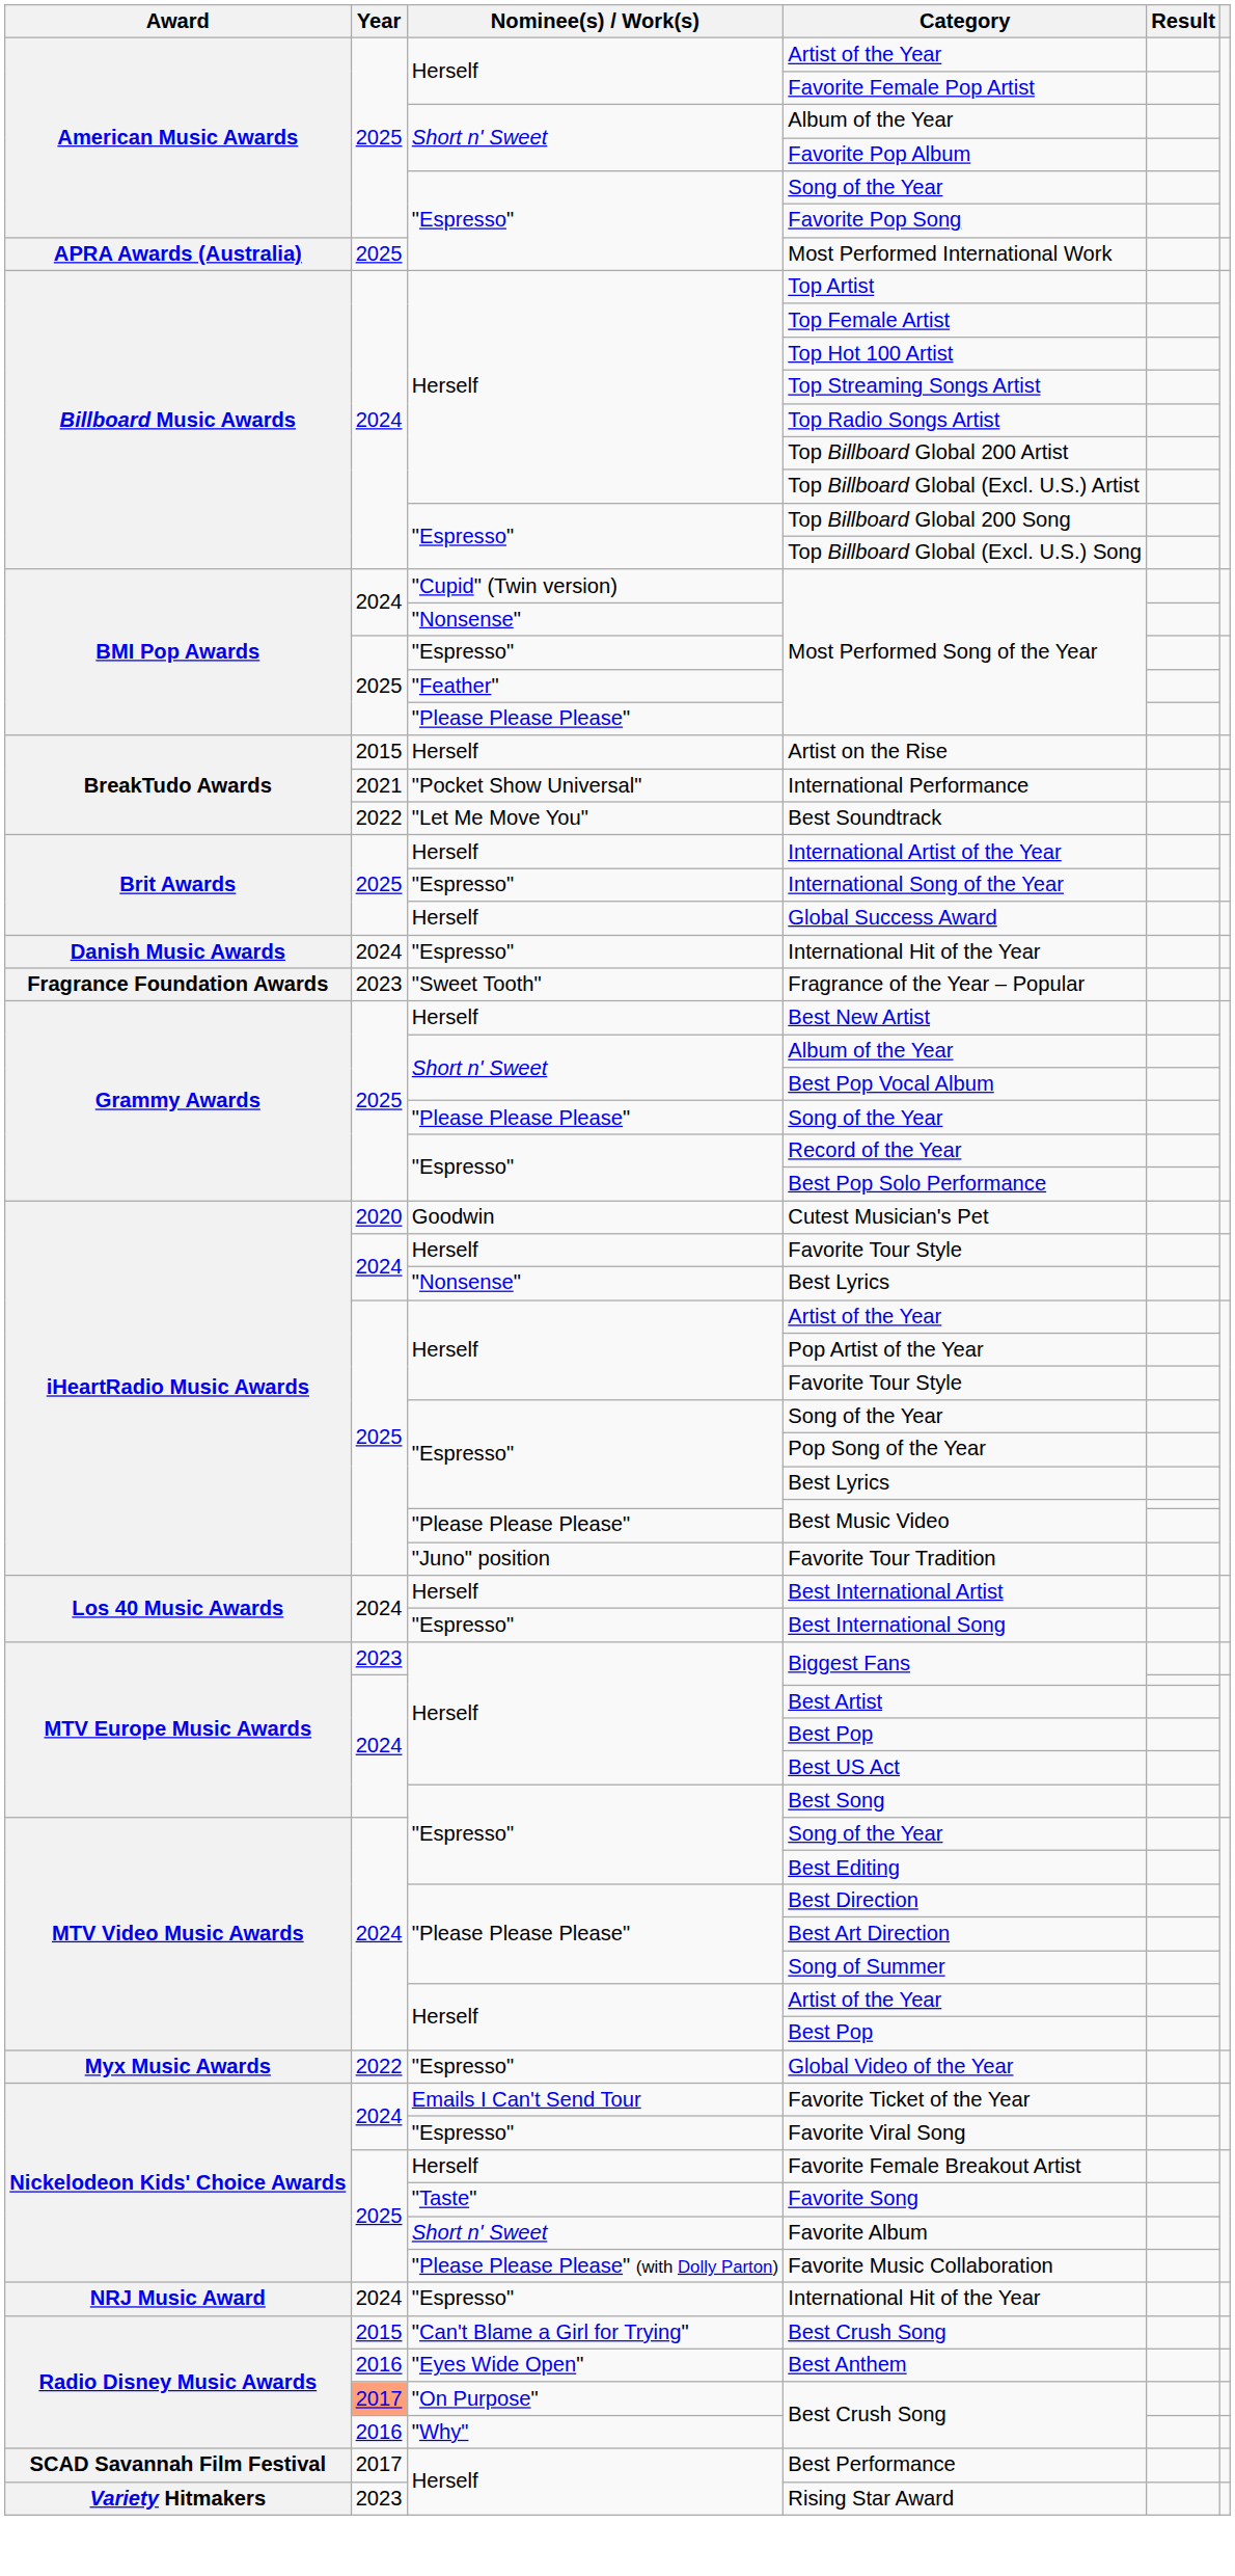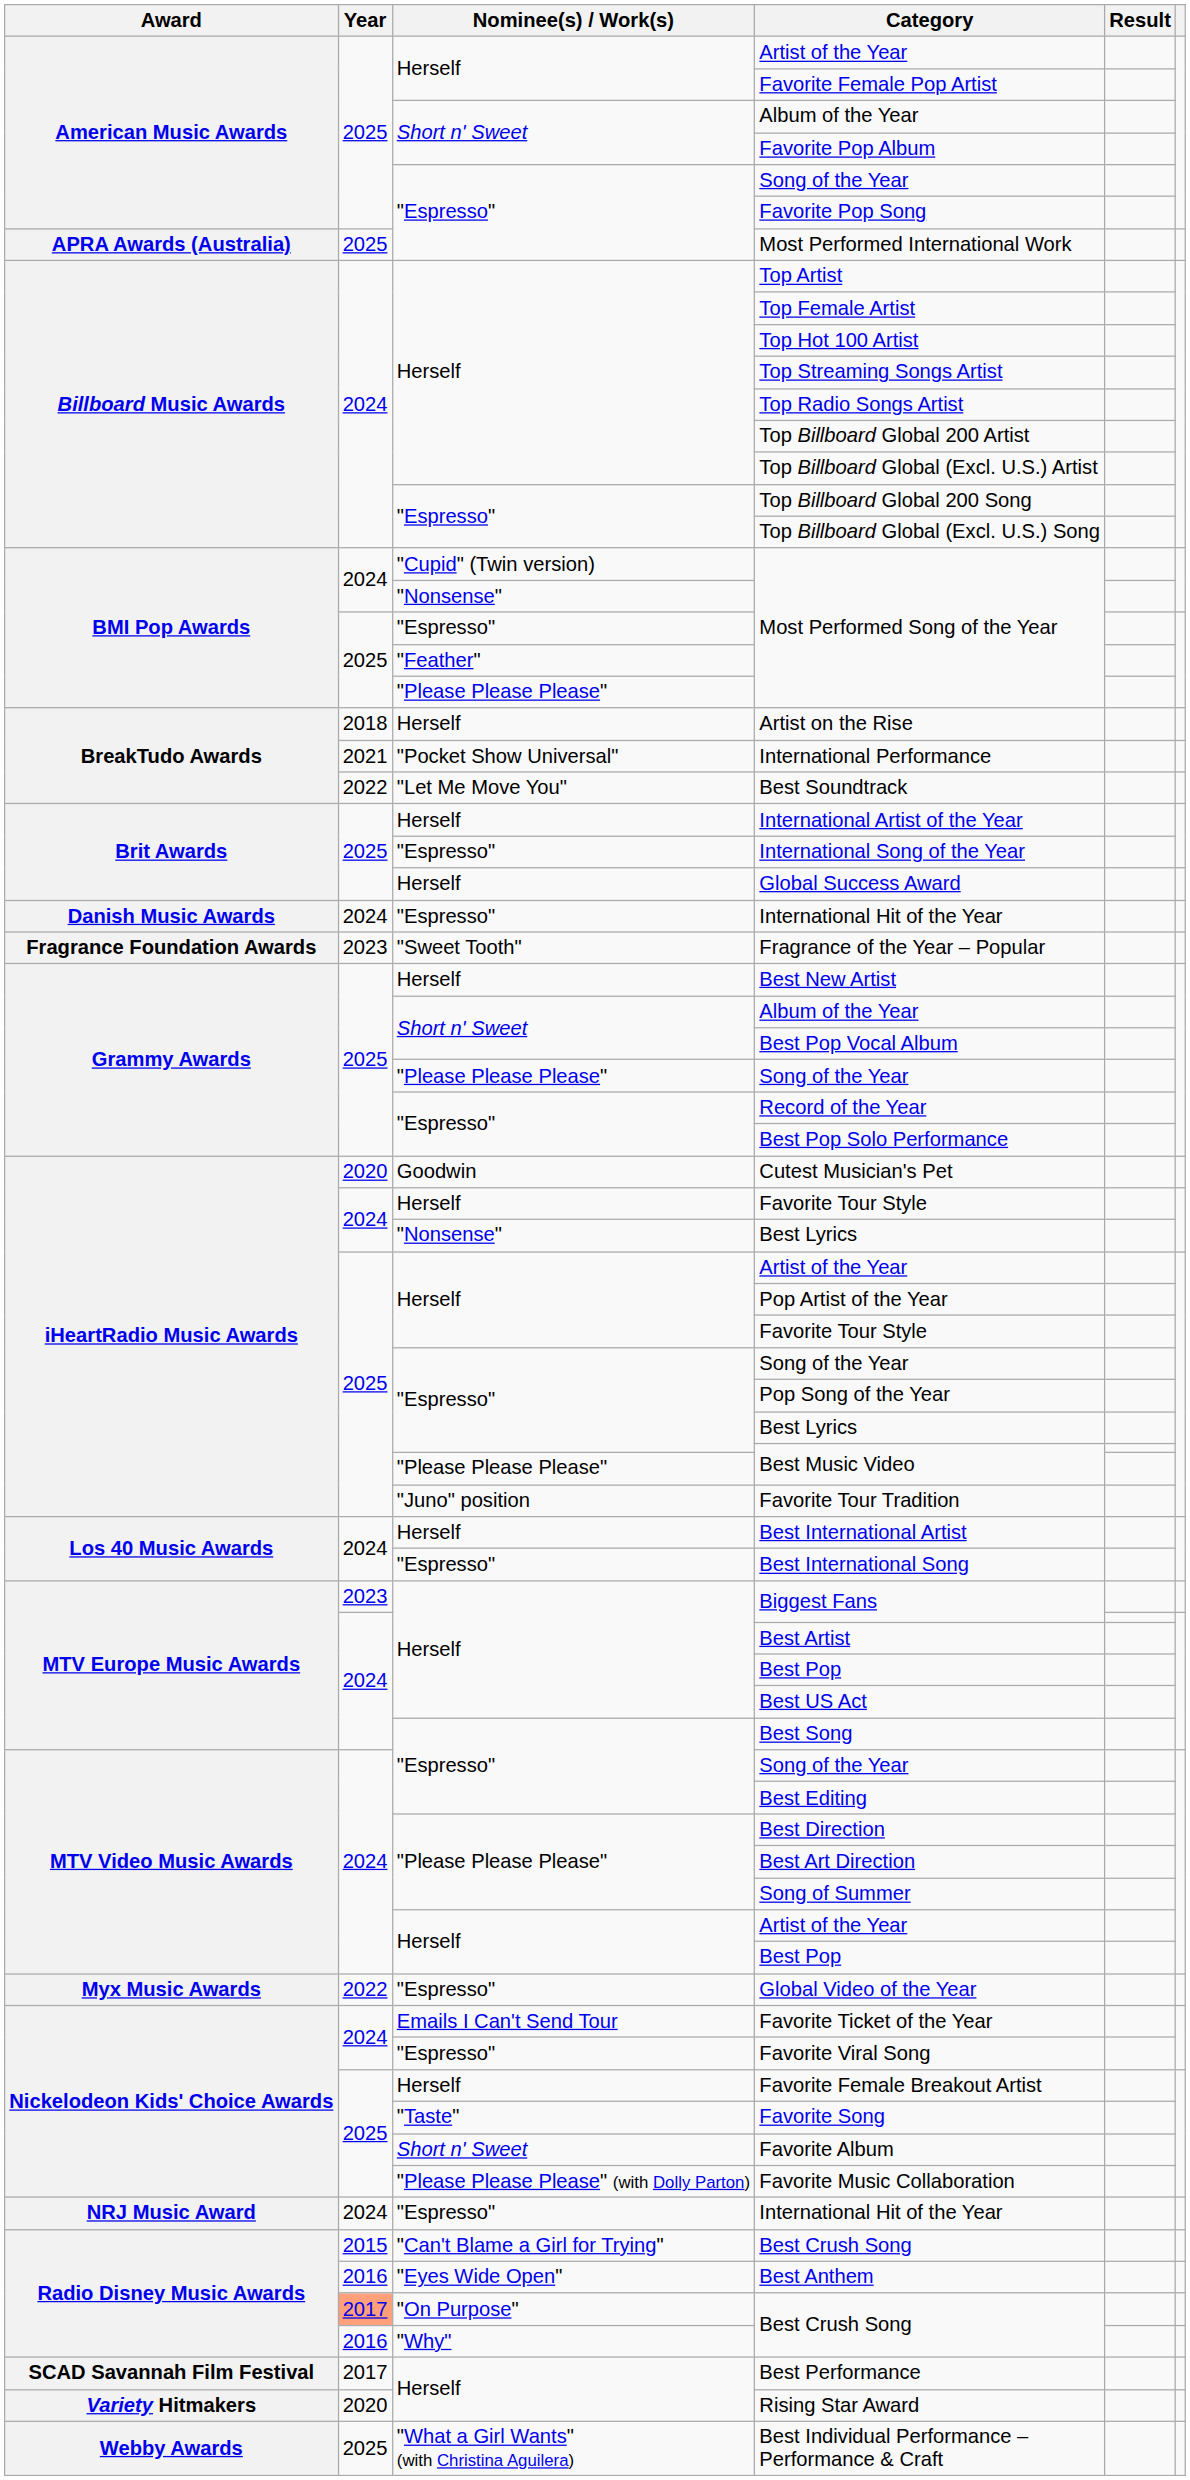 <table class="wikitable sortable plainrowheaders">
 <tr>
 <th scope="col">Award</th>
 <th scope="col">Year</th>
 <th scope="col">Nominee(s) / Work(s)</th>
 <th scope="col">Category</th>
 <th scope="col">Result</th>
 <th scope="col" class="unsortable"></th>
 </tr>
 <tr>
 <th rowspan="6" scope="row"><a href='#'>American Music Awards</a></th>
 <td rowspan="6"><a href='#'>2025</a></td>
 <td rowspan="2">Herself</td>
 <td><a href='#'>Artist of the Year</a></td>
 <td></td>
 <td rowspan="6" style="text-align:center;"></td>
 </tr>
 <tr>
 <td><a href='#'>Favorite Female Pop Artist</a></td>
 <td></td>
 </tr>
 <tr>
 <td rowspan="2"><em><a href='#'>Short n' Sweet</a></em></td>
 <td>Album of the Year</td>
 <td></td>
 </tr>
 <tr>
 <td><a href='#'>Favorite Pop Album</a></td>
 <td></td>
 </tr>
 <tr>
 <td rowspan="3">"<a href='#'>Espresso</a>"</td>
 <td><a href='#'>Song of the Year</a></td>
 <td></td>
 </tr>
 <tr>
 <td><a href='#'>Favorite Pop Song</a></td>
 <td></td>
 </tr>
 <tr>
 <th rowspan="1" scope="row"><a href='#'>APRA Awards (Australia)</a></th>
 <td><a href='#'>2025</a></td>
 <td>Most Performed International Work</td>
 <td></td>
 <td></td>
 </tr>
 <tr>
 <th rowspan="9" scope="row"><a href='#'><em>Billboard</em> Music Awards</a></th>
 <td rowspan="9"><a href='#'>2024</a></td>
 <td rowspan="7">Herself</td>
 <td><a href='#'>Top Artist</a></td>
 <td></td>
 <td rowspan="9" style="text-align:center;"></td>
 </tr>
 <tr>
 <td><a href='#'>Top Female Artist</a></td>
 <td></td>
 </tr>
 <tr>
 <td><a href='#'>Top Hot 100 Artist</a></td>
 <td></td>
 </tr>
 <tr>
 <td><a href='#'>Top Streaming Songs Artist</a></td>
 <td></td>
 </tr>
 <tr>
 <td><a href='#'>Top Radio Songs Artist</a></td>
 <td></td>
 </tr>
 <tr>
 <td>Top <em>Billboard</em> Global 200 Artist</td>
 <td></td>
 </tr>
 <tr>
 <td>Top <em>Billboard</em> Global (Excl. U.S.) Artist</td>
 <td></td>
 </tr>
 <tr>
 <td rowspan="2">"<a href='#'>Espresso</a>"</td>
 <td>Top <em>Billboard</em> Global 200 Song</td>
 <td></td>
 </tr>
 <tr>
 <td>Top <em>Billboard</em> Global (Excl. U.S.) Song</td>
 <td></td>
 </tr>
 <tr>
 <th rowspan="5" scope="row"><a href='#'>BMI Pop Awards</a></th>
 <td rowspan="2">2024</td>
 <td>"<a href='#'>Cupid</a>" (Twin version)</td>
 <td rowspan="5">Most Performed Song of the Year</td>
 <td></td>
 <td rowspan="2" style="text-align:center;"></td>
 </tr>
 <tr>
 <td>"<a href='#'>Nonsense</a>"</td>
 <td></td>
 </tr>
 <tr>
 <td rowspan="3">2025</td>
 <td>"Espresso"</td>
 <td></td>
 <td rowspan="3" style="text-align:center;"></td>
 </tr>
 <tr>
 <td>"<a href='#'>Feather</a>"</td>
 <td></td>
 </tr>
 <tr>
 <td>"<a href='#'>Please Please Please</a>"</td>
 <td></td>
 </tr>
 <tr>
 <th rowspan="3" scope="row">BreakTudo Awards</th>
-<td>2015</td>
+<td>2018</td>
 <td>Herself</td>
 <td>Artist on the Rise</td>
 <td></td>
 <td style="text-align:center;"></td>
 </tr>
 <tr>
 <td>2021</td>
 <td>"Pocket Show Universal"</td>
 <td>International Performance</td>
 <td></td>
 <td style="text-align:center;"></td>
 </tr>
 <tr>
 <td>2022</td>
 <td>"Let Me Move You"</td>
 <td>Best Soundtrack</td>
 <td></td>
 <td style="text-align:center;"></td>
 </tr>
 <tr>
 <th rowspan="3" scope="row"><a href='#'>Brit Awards</a></th>
 <td rowspan="3"><a href='#'>2025</a></td>
 <td>Herself</td>
 <td><a href='#'>International Artist of the Year</a></td>
 <td></td>
 <td rowspan="2" style="text-align:center;"></td>
 </tr>
 <tr>
 <td>"Espresso"</td>
 <td><a href='#'>International Song of the Year</a></td>
 <td></td>
 </tr>
 <tr>
 <td>Herself</td>
 <td><a href='#'>Global Success Award</a></td>
 <td></td>
 <td style="text-align:center;"></td>
 </tr>
 <tr>
 <th scope="row"><a href='#'>Danish Music Awards</a></th>
 <td>2024</td>
 <td>"Espresso"</td>
 <td>International Hit of the Year</td>
 <td></td>
 <td style="text-align:center;"></td>
 </tr>
 <tr>
 <th scope="row">Fragrance Foundation Awards</th>
 <td>2023</td>
 <td>"Sweet Tooth"</td>
 <td>Fragrance of the Year – Popular</td>
 <td></td>
 <td style="text-align:center;"></td>
 </tr>
 <tr>
 <th rowspan="6" scope="row"><a href='#'>Grammy Awards</a></th>
 <td rowspan="6"><a href='#'>2025</a></td>
 <td>Herself</td>
 <td><a href='#'>Best New Artist</a></td>
 <td></td>
 <td rowspan="6" style="text-align:center;"></td>
 </tr>
 <tr>
 <td rowspan="2"><em><a href='#'>Short n' Sweet</a></em></td>
 <td><a href='#'>Album of the Year</a></td>
 <td></td>
 </tr>
 <tr>
 <td><a href='#'>Best Pop Vocal Album</a></td>
 <td></td>
 </tr>
 <tr>
 <td>"<a href='#'>Please Please Please</a>"</td>
 <td><a href='#'>Song of the Year</a></td>
 <td></td>
 </tr>
 <tr>
 <td rowspan="2">"Espresso"</td>
 <td><a href='#'>Record of the Year</a></td>
 <td></td>
 </tr>
 <tr>
 <td><a href='#'>Best Pop Solo Performance</a></td>
 <td></td>
 </tr>
 <tr>
 <th rowspan="12" scope="row"><a href='#'>iHeartRadio Music Awards</a></th>
 <td><a href='#'>2020</a></td>
 <td>Goodwin</td>
 <td>Cutest Musician's Pet</td>
 <td></td>
 <td style="text-align:center;"></td>
 </tr>
 <tr>
 <td rowspan="2"><a href='#'>2024</a></td>
 <td>Herself</td>
 <td>Favorite Tour Style</td>
 <td></td>
 <td rowspan="2" style="text-align:center;"></td>
 </tr>
 <tr>
 <td>"<a href='#'>Nonsense</a>"</td>
 <td>Best Lyrics</td>
 <td></td>
 </tr>
 <tr>
 <td rowspan="9"><a href='#'>2025</a></td>
 <td rowspan="3">Herself</td>
 <td><a href='#'>Artist of the Year</a></td>
 <td></td>
 <td style="text-align:center;" rowspan="9"></td>
 </tr>
 <tr>
 <td>Pop Artist of the Year</td>
 <td></td>
 </tr>
 <tr>
 <td>Favorite Tour Style</td>
 <td></td>
 </tr>
 <tr>
 <td rowspan="4">"Espresso"</td>
 <td>Song of the Year</td>
 <td></td>
 </tr>
 <tr>
 <td>Pop Song of the Year</td>
 <td></td>
 </tr>
 <tr>
 <td>Best Lyrics</td>
 <td></td>
 </tr>
 <tr>
 <td rowspan="2">Best Music Video</td>
 <td></td>
 </tr>
 <tr>
 <td>"Please Please Please"</td>
 <td></td>
 </tr>
 <tr>
 <td>"Juno" position</td>
 <td>Favorite Tour Tradition</td>
 <td></td>
 </tr>
 <tr>
 <th rowspan="2" scope="row"><a href='#'>Los 40 Music Awards</a></th>
 <td rowspan="2">2024</td>
 <td>Herself</td>
 <td><a href='#'>Best International Artist</a></td>
 <td></td>
 <td style="text-align:center;" rowspan="2"></td>
 </tr>
 <tr>
 <td>"Espresso"</td>
 <td><a href='#'>Best International Song</a></td>
 <td></td>
 </tr>
 <tr>
 <th rowspan="6" scope="row"><a href='#'>MTV Europe Music Awards</a></th>
 <td><a href='#'>2023</a></td>
 <td rowspan="5">Herself</td>
 <td rowspan="2"><a href='#'>Biggest Fans</a></td>
 <td></td>
 <td style="text-align:center;"></td>
 </tr>
 <tr>
 <td rowspan="5"><a href='#'>2024</a></td>
 <td></td>
 <td style="text-align:center;" rowspan="5"></td>
 </tr>
 <tr>
 <td><a href='#'>Best Artist</a></td>
 <td></td>
 </tr>
 <tr>
 <td><a href='#'>Best Pop</a></td>
 <td></td>
 </tr>
 <tr>
 <td><a href='#'>Best US Act</a></td>
 <td></td>
 </tr>
 <tr>
 <td rowspan="3">"Espresso"</td>
 <td><a href='#'>Best Song</a></td>
 <td></td>
 </tr>
 <tr>
 <th rowspan="7" scope="row"><a href='#'>MTV Video Music Awards</a></th>
 <td rowspan="7"><a href='#'>2024</a></td>
 <td><a href='#'>Song of the Year</a></td>
 <td></td>
 <td style="text-align:center;" rowspan="7"></td>
 </tr>
 <tr>
 <td><a href='#'>Best Editing</a></td>
 <td></td>
 </tr>
 <tr>
 <td rowspan="3">"Please Please Please"</td>
 <td><a href='#'>Best Direction</a></td>
 <td></td>
 </tr>
 <tr>
 <td><a href='#'>Best Art Direction</a></td>
 <td></td>
 </tr>
 <tr>
 <td><a href='#'>Song of Summer</a></td>
 <td></td>
 </tr>
 <tr>
 <td rowspan="2">Herself</td>
 <td><a href='#'>Artist of the Year</a></td>
 <td></td>
 </tr>
 <tr>
 <td><a href='#'>Best Pop</a></td>
 <td></td>
 </tr>
 <tr>
 <th scope="row"><a href='#'>Myx Music Awards</a></th>
 <td><a href='#'>2022</a></td>
 <td>"Espresso"</td>
 <td><a href='#'>Global Video of the Year</a></td>
 <td></td>
 <td style="text-align:center;"></td>
 </tr>
 <tr>
 <th rowspan="6" scope="row"><a href='#'>Nickelodeon Kids' Choice Awards</a></th>
 <td rowspan="2"><a href='#'>2024</a></td>
 <td><a href='#'>Emails I Can't Send Tour</a></td>
 <td>Favorite Ticket of the Year</td>
 <td></td>
 <td style="text-align:center;" rowspan="2"></td>
 </tr>
 <tr>
 <td>"Espresso"</td>
 <td>Favorite Viral Song</td>
 <td></td>
 </tr>
 <tr>
 <td rowspan="4"><a href='#'>2025</a></td>
 <td>Herself</td>
 <td>Favorite Female Breakout Artist</td>
 <td></td>
 <td rowspan="4" style="text-align:center;"></td>
 </tr>
 <tr>
 <td>"<a href='#'>Taste</a>"</td>
 <td><a href='#'>Favorite Song</a></td>
 <td></td>
 </tr>
 <tr>
 <td><em><a href='#'>Short n' Sweet</a></em></td>
 <td>Favorite Album</td>
 <td></td>
 </tr>
 <tr>
 <td>"<a href='#'>Please Please Please</a>" <small>(with <a href='#'>Dolly Parton</a>)</small></td>
 <td>Favorite Music Collaboration</td>
 <td></td>
 </tr>
 <tr>
 <th scope="row"><a href='#'>NRJ Music Award</a></th>
 <td>2024</td>
 <td>"Espresso"</td>
 <td>International Hit of the Year</td>
 <td></td>
 <td style="text-align:center;"></td>
 </tr>
 <tr>
 <th rowspan="4" scope="row"><a href='#'>Radio Disney Music Awards</a></th>
 <td><a href='#'>2015</a></td>
 <td>"<a href='#'>Can't Blame a Girl for Trying</a>"</td>
 <td><a href='#'>Best Crush Song</a></td>
 <td></td>
 <td style="text-align:center;"></td>
 </tr>
 <tr>
 <td><a href='#'>2016</a></td>
 <td>"<a href='#'>Eyes Wide Open</a>"</td>
 <td><a href='#'>Best Anthem</a></td>
 <td></td>
 <td style="text-align:center;"></td>
 </tr>
 <tr>
 <td style="background: lightsalmon;"><a href='#'>2017</a></td>
 <td>"<a href='#'>On Purpose</a>"</td>
 <td rowspan="2">Best Crush Song</td>
 <td></td>
 <td style="text-align:center;"></td>
 </tr>
 <tr>
 <td><a href='#'>2016</a></td>
 <td>"<a href='#'>Why"</a></td>
 <td></td>
 <td style="text-align:center;"></td>
 </tr>
 <tr>
 <th scope="row">SCAD Savannah Film Festival</th>
 <td>2017</td>
 <td rowspan="2">Herself</td>
 <td>Best Performance</td>
 <td></td>
 <td style="text-align:center;"></td>
 </tr>
 <tr>
 <th scope="row"><em><a href='#'>Variety</a></em> Hitmakers</th>
-<td>2023</td>
+<td>2020</td>
 <td>Rising Star Award</td>
 <td></td>
 <td style="text-align:center;"></td>
 </tr>
+<tr>
+<th scope="row"><a href='#'>Webby Awards</a></th>
+<td>2025</td>
+<td>"<a href='#'>What a Girl Wants</a>"<br><small>(with <a href='#'>Christina Aguilera</a>)</small></td>
+<td>Best Individual Performance –<br>Performance & Craft</td>
+<td></td>
+<td style="text-align:center;"></td>
+</tr>
 </table>
